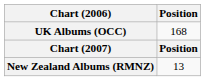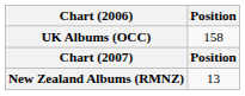 <table class="wikitable plainrowheaders" style="text-align:center">
 <tr>
 <th scope="col">Chart (2006)</th>
 <th scope="col">Position</th>
 </tr>
 <tr>
 <th scope="row">UK Albums (OCC)</th>
-<td>168</td>
+<td>158</td>
 </tr>
 <tr>
 <th scope="col">Chart (2007)</th>
 <th scope="col">Position</th>
 </tr>
 <tr>
 <th scope="row">New Zealand Albums (RMNZ)</th>
 <td>13</td>
 </tr>
 </table>
